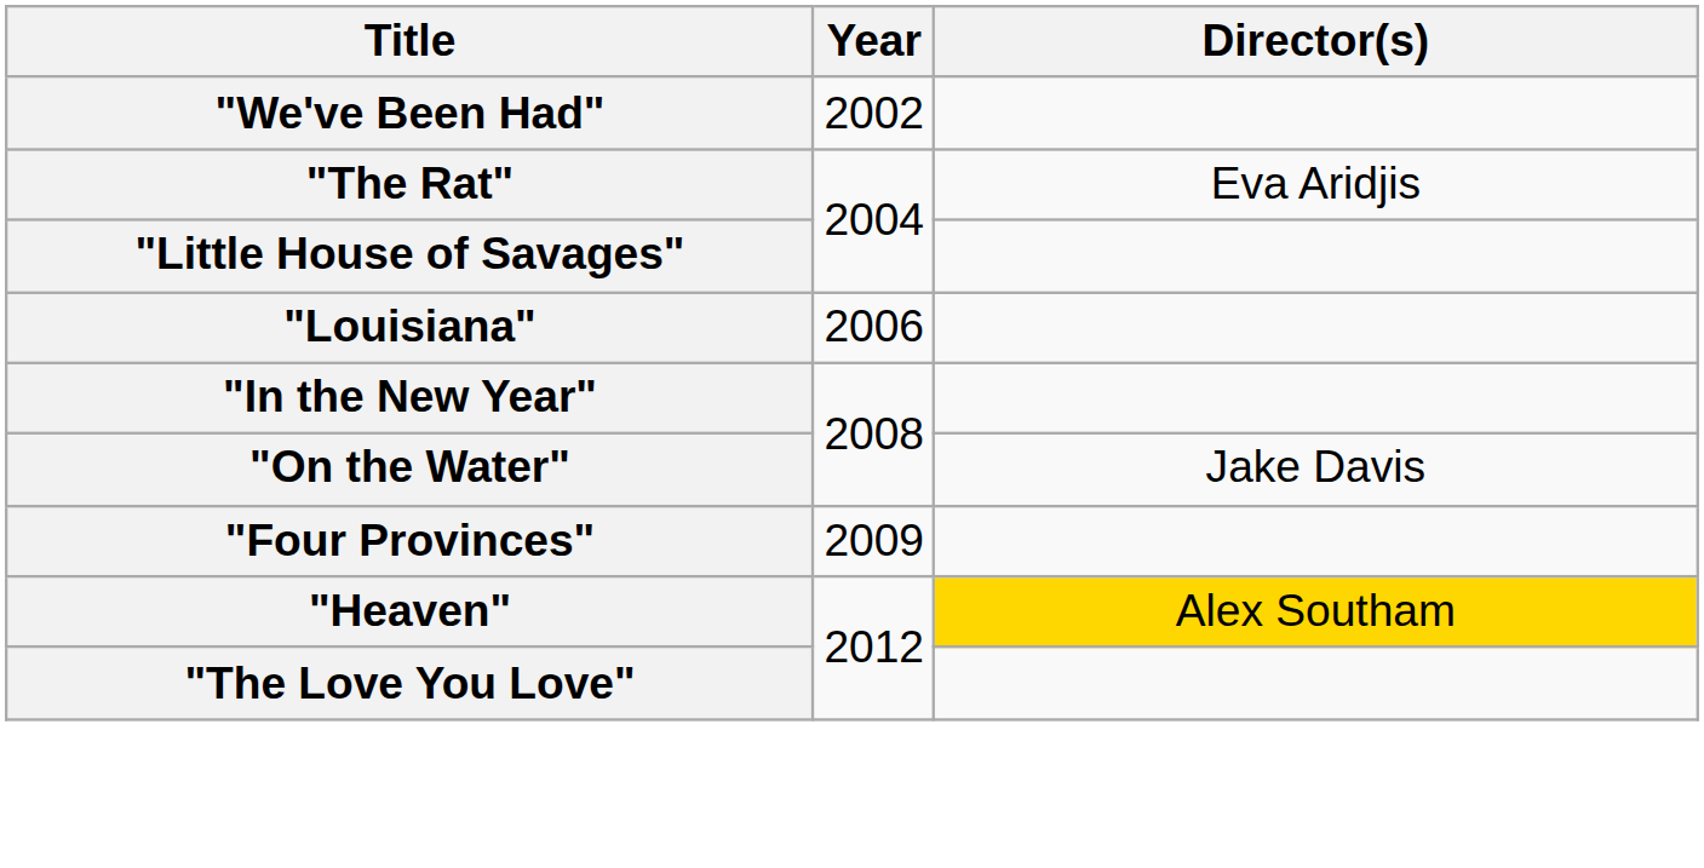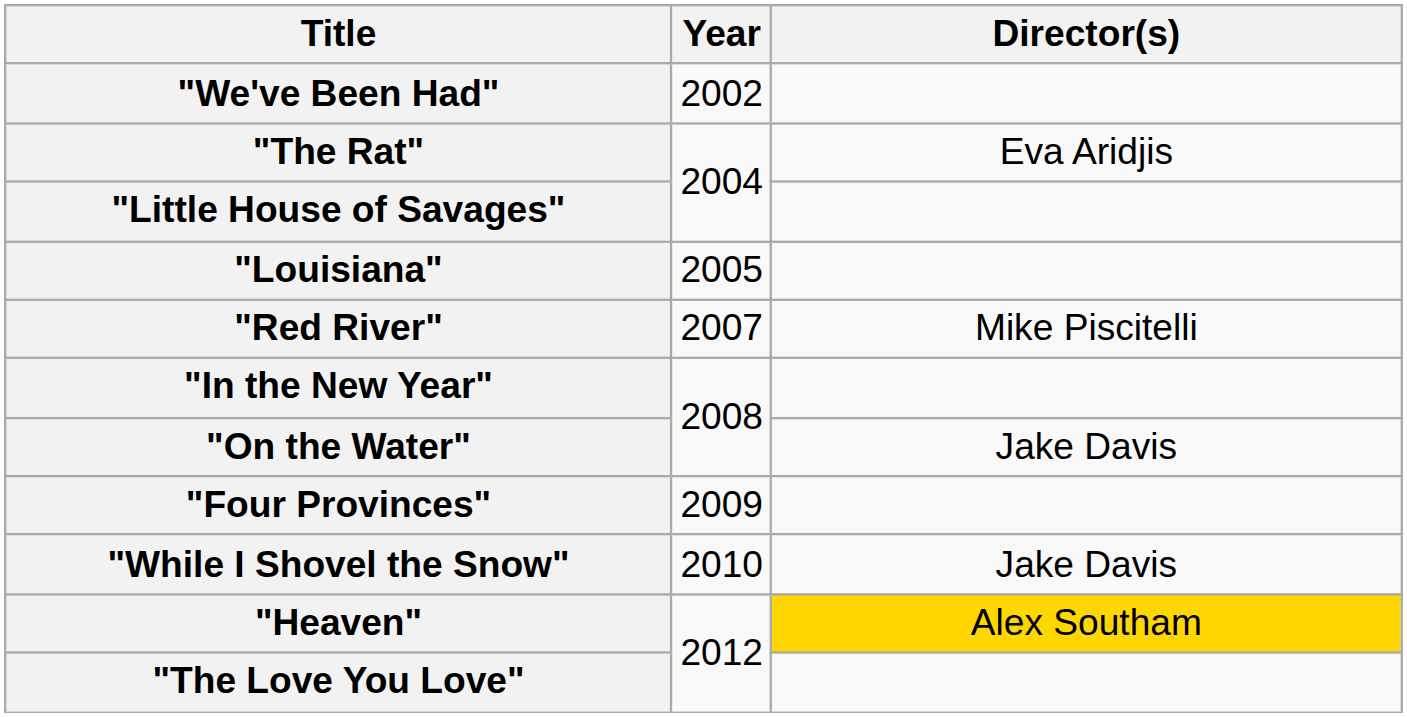 <table class="wikitable plainrowheaders" style="text-align:center;">
 <tr>
 <th scope="col" style="width:17.5em;">Title</th>
 <th scope="col">Year</th>
 <th scope="col" style="width:16.5em;">Director(s)</th>
 </tr>
 <tr>
 <th scope="row">"We've Been Had"</th>
 <td>2002</td>
 <td></td>
 </tr>
 <tr>
 <th scope="row">"The Rat"</th>
 <td rowspan="2">2004</td>
 <td>Eva Aridjis</td>
 </tr>
 <tr>
 <th scope="row">"Little House of Savages"</th>
 <td></td>
 </tr>
 <tr>
 <th scope="row">"Louisiana"</th>
-<td>2006</td>
+<td>2005</td>
 <td></td>
+</tr>
+<tr>
+<th scope="row">"Red River"</th>
+<td>2007</td>
+<td>Mike Piscitelli</td>
 </tr>
 <tr>
 <th scope="row">"In the New Year"</th>
 <td rowspan="2">2008</td>
 <td></td>
 </tr>
 <tr>
 <th scope="row">"On the Water"</th>
 <td>Jake Davis</td>
 </tr>
 <tr>
 <th scope="row">"Four Provinces"</th>
 <td>2009</td>
 <td></td>
 </tr>
 <tr>
+<th scope="row">"While I Shovel the Snow"</th>
+<td>2010</td>
+<td>Jake Davis</td>
+</tr>
+<tr>
 <th scope="row">"Heaven"</th>
 <td rowspan="2">2012</td>
 <td style="background: gold;">Alex Southam</td>
 </tr>
 <tr>
 <th scope="row">"The Love You Love"</th>
 <td></td>
 </tr>
 </table>
